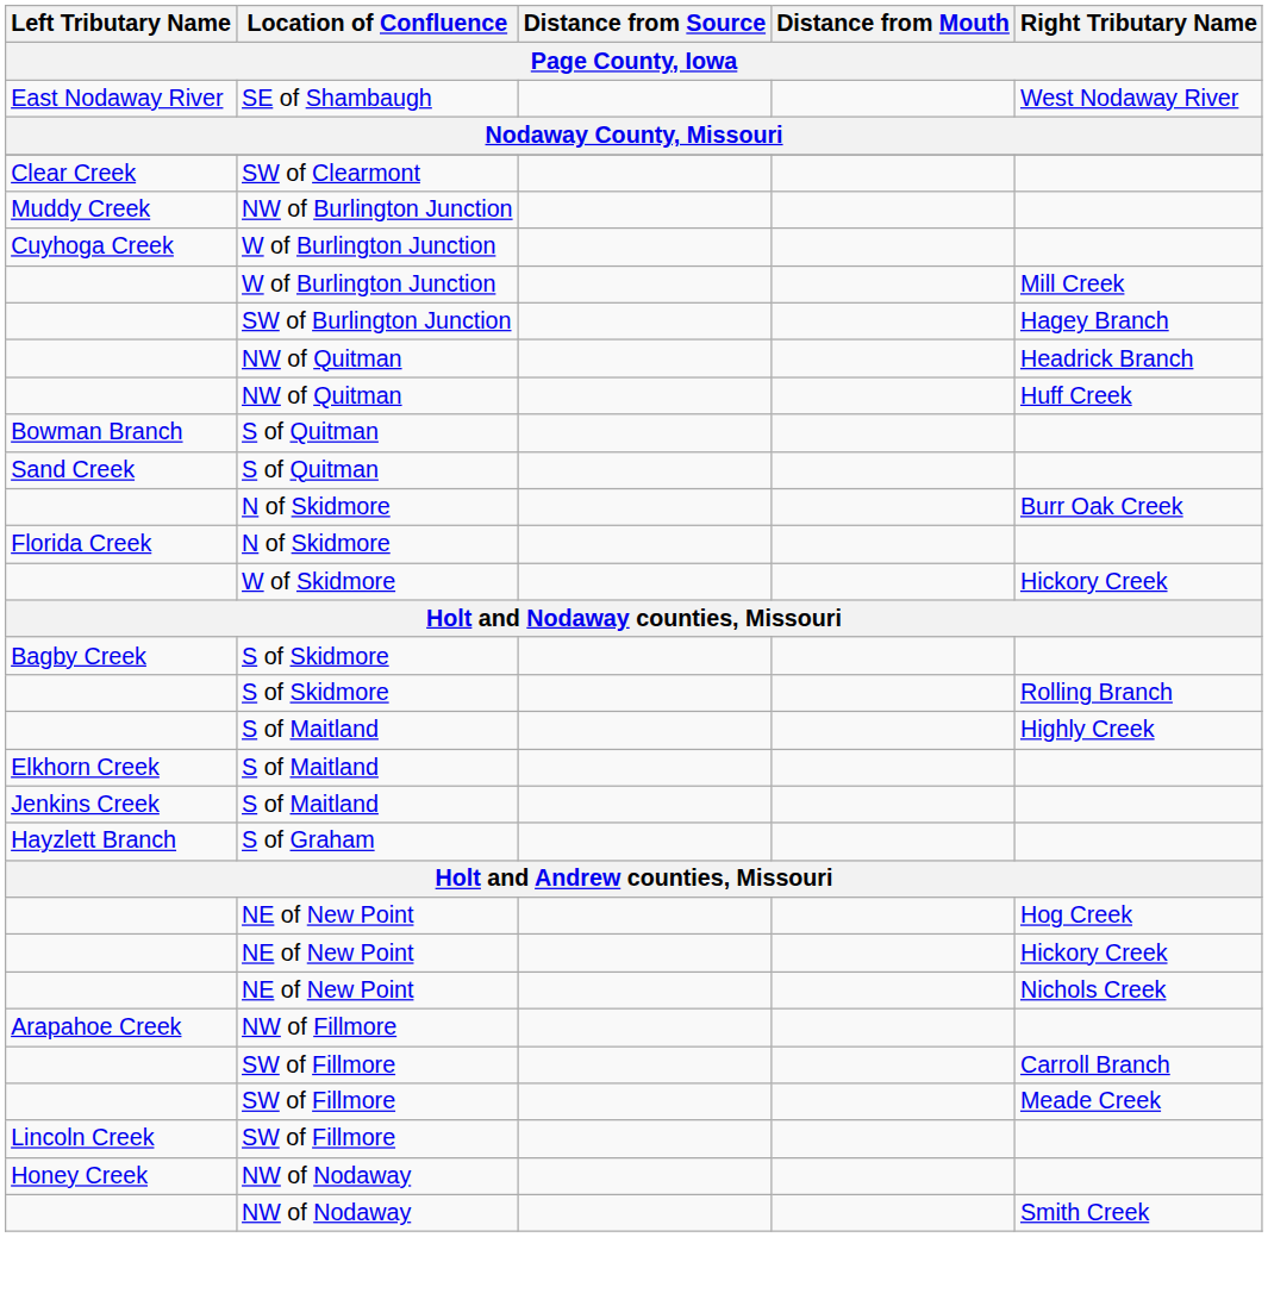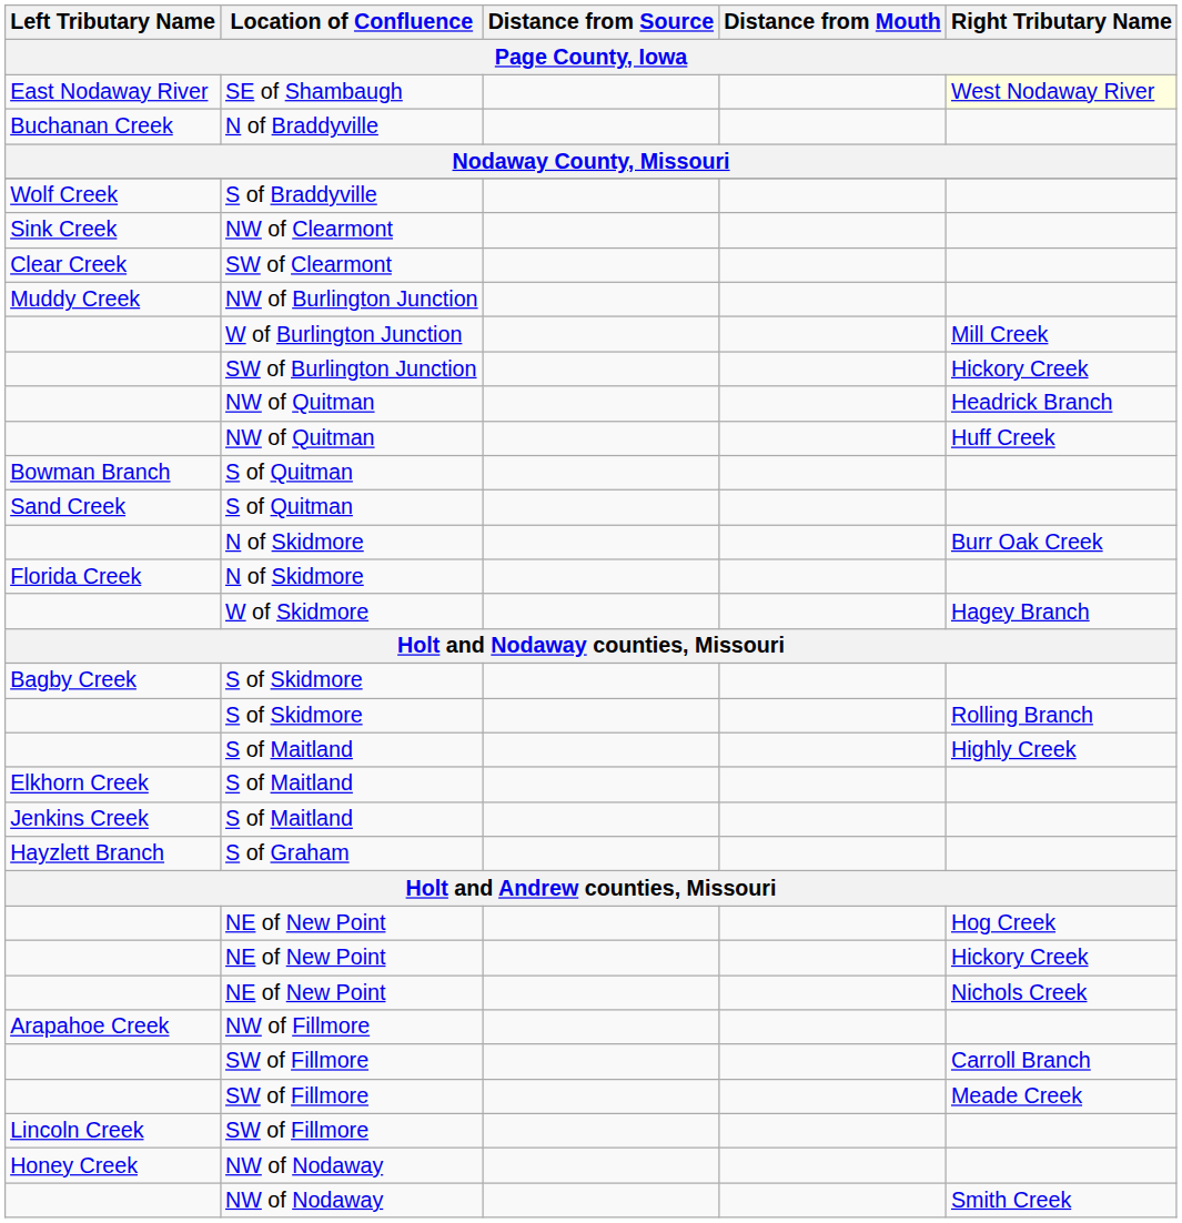 <table class=wikitable>
 <tr>
 <th>Left Tributary Name</th>
 <th>Location of <a href='#'>Confluence</a></th>
 <th>Distance from <a href='#'> Source</a></th>
 <th>Distance from <a href='#'> Mouth</a></th>
 <th>Right Tributary Name</th>
 </tr>
 <tr>
 <th colspan=5><a href='#'>Page County, Iowa</a></th>
 </tr>
 <tr>
 <td><a href='#'>East Nodaway River</a></td>
 <td><a href='#'> SE</a> of <a href='#'> Shambaugh</a></td>
 <td></td>
 <td></td>
-<td><a href='#'>West Nodaway River</a></td>
+<td style="background: lightyellow;"><a href='#'>West Nodaway River</a></td>
+</tr>
+<tr>
+<td><a href='#'> Buchanan Creek</a></td>
+<td><a href='#'> N</a> of <a href='#'> Braddyville</a></td>
+<td></td>
+<td></td>
+<td></td>
 </tr>
 <tr>
 <th colspan=5><a href='#'>Nodaway County, Missouri</a></th>
 </tr>
 <tr>
+</tr>
+<tr>
+<td><a href='#'> Wolf Creek</a></td>
+<td><a href='#'> S</a> of <a href='#'> Braddyville</a></td>
+<td></td>
+<td></td>
+<td></td>
+</tr>
+<tr>
+<td><a href='#'>Sink Creek</a></td>
+<td><a href='#'> NW</a> of <a href='#'> Clearmont</a></td>
+<td></td>
+<td></td>
+<td></td>
 </tr>
 <tr>
 <td><a href='#'> Clear Creek</a></td>
 <td><a href='#'> SW</a> of <a href='#'> Clearmont</a></td>
 <td></td>
 <td></td>
 <td></td>
 </tr>
 <tr>
 <td><a href='#'> Muddy Creek</a></td>
 <td><a href='#'> NW</a> of <a href='#'> Burlington Junction</a></td>
 <td></td>
 <td></td>
 <td></td>
 </tr>
 <tr>
-<td><a href='#'>Cuyhoga Creek</a></td>
-<td><a href='#'> W</a> of <a href='#'> Burlington Junction</a></td>
-<td></td>
-<td></td>
-<td></td>
-</tr>
-<tr>
 <td></td>
 <td><a href='#'> W</a> of <a href='#'> Burlington Junction</a></td>
 <td></td>
 <td></td>
 <td><a href='#'> Mill Creek</a></td>
 </tr>
 <tr>
 <td></td>
 <td><a href='#'> SW</a> of <a href='#'> Burlington Junction</a></td>
 <td></td>
 <td></td>
-<td><a href='#'> Hagey Branch</a></td>
+<td><a href='#'> Hickory Creek</a></td>
 </tr>
 <tr>
 <td></td>
 <td><a href='#'> NW</a> of <a href='#'> Quitman</a></td>
 <td></td>
 <td></td>
 <td><a href='#'> Headrick Branch</a></td>
 </tr>
 <tr>
 <td></td>
 <td><a href='#'> NW</a> of <a href='#'> Quitman</a></td>
 <td></td>
 <td></td>
 <td><a href='#'> Huff Creek</a></td>
 </tr>
 <tr>
 <td><a href='#'> Bowman Branch</a></td>
 <td><a href='#'> S</a> of <a href='#'> Quitman</a></td>
 <td></td>
 <td></td>
 <td></td>
 </tr>
 <tr>
 <td><a href='#'> Sand Creek</a></td>
 <td><a href='#'> S</a> of <a href='#'> Quitman</a></td>
 <td></td>
 <td></td>
 <td></td>
 </tr>
 <tr>
 <td></td>
 <td><a href='#'> N</a> of <a href='#'> Skidmore</a></td>
 <td></td>
 <td></td>
 <td><a href='#'> Burr Oak Creek</a></td>
 </tr>
 <tr>
 <td><a href='#'>Florida Creek</a></td>
 <td><a href='#'> N</a> of <a href='#'> Skidmore</a></td>
 <td></td>
 <td></td>
 <td></td>
 </tr>
 <tr>
 <td></td>
 <td><a href='#'> W</a> of <a href='#'> Skidmore</a></td>
 <td></td>
 <td></td>
-<td><a href='#'> Hickory Creek</a></td>
+<td><a href='#'> Hagey Branch</a></td>
 </tr>
 <tr>
 <th colspan=5><a href='#'> Holt</a> and <a href='#'> Nodaway</a> counties, Missouri</th>
 </tr>
 <tr>
 <td><a href='#'> Bagby Creek</a></td>
 <td><a href='#'> S</a> of <a href='#'> Skidmore</a></td>
 <td></td>
 <td></td>
 <td></td>
 </tr>
 <tr>
 <td></td>
 <td><a href='#'> S</a> of <a href='#'> Skidmore</a></td>
 <td></td>
 <td></td>
 <td><a href='#'> Rolling Branch</a></td>
 </tr>
 <tr>
 <td></td>
 <td><a href='#'> S</a> of <a href='#'> Maitland</a></td>
 <td></td>
 <td></td>
 <td><a href='#'>Highly Creek</a></td>
 </tr>
 <tr>
 <td><a href='#'> Elkhorn Creek</a></td>
 <td><a href='#'> S</a> of <a href='#'> Maitland</a></td>
 <td></td>
 <td></td>
 <td></td>
 </tr>
 <tr>
 <td><a href='#'> Jenkins Creek</a></td>
 <td><a href='#'> S</a> of <a href='#'> Maitland</a></td>
 <td></td>
 <td></td>
 <td></td>
 </tr>
 <tr>
 <td><a href='#'> Hayzlett Branch</a></td>
 <td><a href='#'> S</a> of <a href='#'> Graham</a></td>
 <td></td>
 <td></td>
 <td></td>
 </tr>
 <tr>
 <th colspan=5><a href='#'> Holt</a> and <a href='#'> Andrew</a> counties, Missouri</th>
 </tr>
 <tr>
 <td></td>
 <td><a href='#'> NE</a> of <a href='#'> New Point</a></td>
 <td></td>
 <td></td>
 <td><a href='#'> Hog Creek</a></td>
 </tr>
 <tr>
 <td></td>
 <td><a href='#'> NE</a> of <a href='#'> New Point</a></td>
 <td></td>
 <td></td>
 <td><a href='#'> Hickory Creek</a></td>
 </tr>
 <tr>
 <td></td>
 <td><a href='#'> NE</a> of <a href='#'> New Point</a></td>
 <td></td>
 <td></td>
 <td><a href='#'> Nichols Creek</a></td>
 </tr>
 <tr>
 <td><a href='#'>Arapahoe Creek</a></td>
 <td><a href='#'> NW</a> of <a href='#'> Fillmore</a></td>
 <td></td>
 <td></td>
 <td></td>
 </tr>
 <tr>
 <td></td>
 <td><a href='#'> SW</a> of <a href='#'> Fillmore</a></td>
 <td></td>
 <td></td>
 <td><a href='#'> Carroll Branch</a></td>
 </tr>
 <tr>
 <td></td>
 <td><a href='#'> SW</a> of <a href='#'> Fillmore</a></td>
 <td></td>
 <td></td>
 <td><a href='#'> Meade Creek</a></td>
 </tr>
 <tr>
 <td><a href='#'> Lincoln Creek</a></td>
 <td><a href='#'> SW</a> of <a href='#'> Fillmore</a></td>
 <td></td>
 <td></td>
 <td></td>
 </tr>
 <tr>
 <td><a href='#'> Honey Creek</a></td>
 <td><a href='#'> NW</a> of <a href='#'> Nodaway</a></td>
 <td></td>
 <td></td>
 <td></td>
 </tr>
 <tr>
 <td></td>
 <td><a href='#'> NW</a> of <a href='#'> Nodaway</a></td>
 <td></td>
 <td></td>
 <td><a href='#'> Smith Creek</a></td>
 </tr>
 </table>
